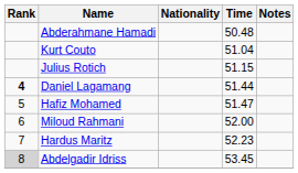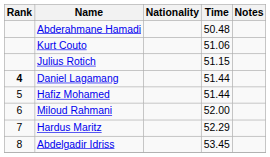 <table class="wikitable sortable" style="text-align:center">
 <tr>
 <th>Rank</th>
 <th>Name</th>
 <th>Nationality</th>
 <th>Time</th>
 <th>Notes</th>
 </tr>
 <tr>
 <td></td>
 <td align=left><a href='#'>Abderahmane Hamadi</a></td>
 <td align=left></td>
 <td>50.48</td>
 <td></td>
 </tr>
 <tr>
 <td></td>
 <td align=left><a href='#'>Kurt Couto</a></td>
 <td align=left></td>
-<td>51.04</td>
+<td>51.06</td>
 <td></td>
 </tr>
 <tr>
 <td></td>
 <td align=left><a href='#'>Julius Rotich</a></td>
 <td align=left></td>
 <td>51.15</td>
 <td></td>
 </tr>
 <tr>
 <td><strong>4</strong></td>
 <td align=left><a href='#'>Daniel Lagamang</a></td>
 <td align=left></td>
 <td>51.44</td>
 <td></td>
 </tr>
 <tr>
 <td>5</td>
 <td align=left><a href='#'>Hafiz Mohamed</a></td>
 <td align=left></td>
-<td>51.47</td>
+<td>51.44</td>
 <td></td>
 </tr>
 <tr>
 <td>6</td>
 <td align=left><a href='#'>Miloud Rahmani</a></td>
 <td align=left></td>
 <td>52.00</td>
 <td></td>
 </tr>
 <tr>
 <td>7</td>
 <td align=left><a href='#'>Hardus Maritz</a></td>
 <td align=left></td>
-<td>52.23</td>
+<td>52.29</td>
 <td></td>
 </tr>
 <tr>
-<td style="background: lightgrey;">8</td>
+<td>8</td>
 <td align=left><a href='#'>Abdelgadir Idriss</a></td>
 <td align=left></td>
 <td>53.45</td>
 <td></td>
 </tr>
 <tr>
 </tr>
 </table>
